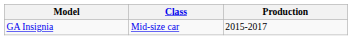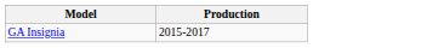 <table class="wikitable">
 <tr>
 <th style="width:200px;">Model</th>
-<th style="width:150px;"><a href='#'>Class</a></th>
 <th style="width:200px;">Production</th>
 </tr>
 <tr>
 <td valign="top"><a href='#'>GA Insignia</a></td>
-<td valign="top"><a href='#'>Mid-size car</a></td>
 <td valign="top">2015-2017</td>
 </tr>
 </table>
